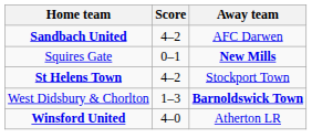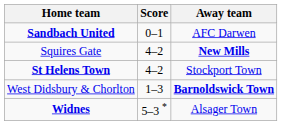 <table class="wikitable" style="text-align: center">
 <tr>
 <th>Home team</th>
 <th>Score</th>
 <th>Away team</th>
 </tr>
 <tr>
 <td><strong><a href='#'>Sandbach United</a></strong></td>
-<td>4–2</td>
+<td>0–1</td>
 <td><a href='#'>AFC Darwen</a></td>
 </tr>
 <tr>
 <td><a href='#'>Squires Gate</a></td>
-<td>0–1</td>
+<td>4–2</td>
 <td><strong><a href='#'>New Mills</a></strong></td>
 </tr>
 <tr>
 <td><strong><a href='#'>St Helens Town</a></strong></td>
 <td>4–2</td>
 <td><a href='#'>Stockport Town</a></td>
 </tr>
 <tr>
 <td><a href='#'>West Didsbury & Chorlton</a></td>
 <td>1–3</td>
 <td><strong><a href='#'>Barnoldswick Town</a></strong></td>
 </tr>
 <tr>
-<td><strong><a href='#'>Winsford United</a></strong></td>
-<td>4–0</td>
-<td><a href='#'>Atherton LR</a></td>
+<td><strong><a href='#'>Widnes</a></strong></td>
+<td>5–3 <sup>*</sup></td>
+<td><a href='#'>Alsager Town</a></td>
 </tr>
 </table>
